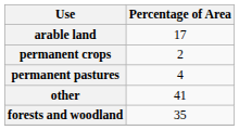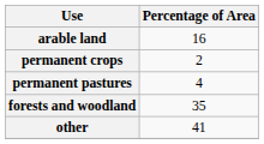 <table class="wikitable" style="text-align:center">
 <tr>
 <th>Use</th>
 <th>Percentage of Area</th>
 </tr>
 <tr>
 <th>arable land</th>
-<td>17</td>
+<td>16</td>
 </tr>
 <tr>
 <th>permanent crops</th>
 <td>2</td>
 </tr>
 <tr>
 <th>permanent pastures</th>
 <td>4</td>
 </tr>
 <tr>
+<th>forests and woodland</th>
+<td>35</td>
+</tr>
+<tr>
 <th>other</th>
 <td>41</td>
 </tr>
 <tr>
-<th>forests and woodland</th>
-<td>35</td>
-</tr>
-<tr>
 </tr>
 </table>
